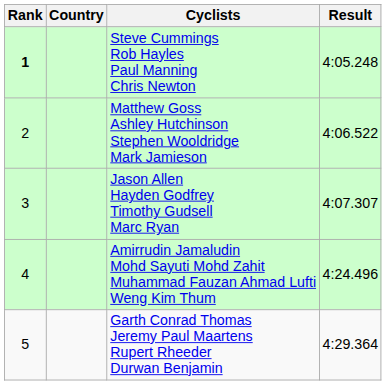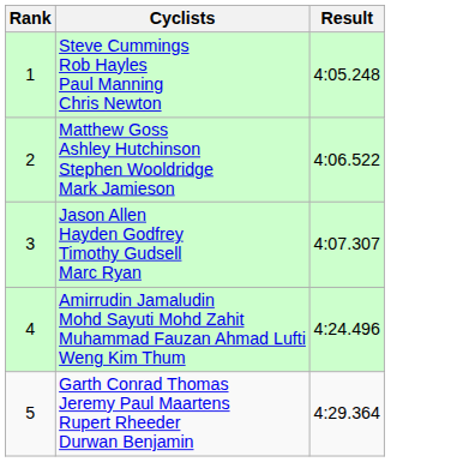 <table class="wikitable sortable" style="text-align:center">
 <tr>
 <th>Rank</th>
-<th>Country</th>
 <th>Cyclists</th>
 <th>Result</th>
 </tr>
 <tr bgcolor=ccffcc>
-<td><strong>1</strong></td>
-<td align=left></td>
+<td>1</td>
 <td align=left><a href='#'>Steve Cummings</a><br><a href='#'>Rob Hayles</a><br><a href='#'>Paul Manning</a><br><a href='#'>Chris Newton</a></td>
 <td>4:05.248</td>
 </tr>
 <tr bgcolor=ccffcc>
 <td>2</td>
-<td align=left></td>
 <td align=left><a href='#'>Matthew Goss</a><br><a href='#'>Ashley Hutchinson</a><br><a href='#'>Stephen Wooldridge</a><br><a href='#'>Mark Jamieson</a></td>
 <td>4:06.522</td>
 </tr>
 <tr bgcolor=ccffcc>
 <td>3</td>
-<td align=left></td>
 <td align=left><a href='#'>Jason Allen</a><br><a href='#'>Hayden Godfrey</a><br><a href='#'>Timothy Gudsell</a><br><a href='#'>Marc Ryan</a></td>
 <td>4:07.307</td>
 </tr>
 <tr bgcolor=ccffcc>
 <td>4</td>
-<td align=left></td>
 <td align=left><a href='#'>Amirrudin Jamaludin</a><br><a href='#'>Mohd Sayuti Mohd Zahit</a><br><a href='#'>Muhammad Fauzan Ahmad Lufti</a><br><a href='#'>Weng Kim Thum</a></td>
 <td>4:24.496</td>
 </tr>
 <tr>
 <td>5</td>
-<td align=left></td>
 <td align=left><a href='#'>Garth Conrad Thomas</a><br><a href='#'>Jeremy Paul Maartens</a><br><a href='#'>Rupert Rheeder</a><br><a href='#'>Durwan Benjamin</a></td>
 <td>4:29.364</td>
 </tr>
 </table>
